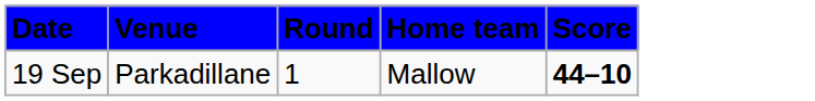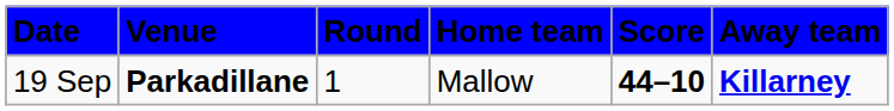 <table class="wikitable" style=" float:left; margin:0.5em auto; font-size:95%">
 <tr bgcolor="#0000FF">
 <td><strong>Date</strong></td>
 <td><strong>Venue</strong></td>
 <td><strong>Round</strong></td>
 <td><strong>Home team</strong></td>
 <td><strong>Score</strong></td>
+<td><strong>Away team</strong></td>
 </tr>
 <tr>
 <td>19 Sep</td>
-<td>Parkadillane</td>
+<td><strong>Parkadillane</strong></td>
 <td>1</td>
 <td>Mallow</td>
 <td><strong>44–10</strong></td>
+<td><strong><a href='#'>Killarney</a></strong></td>
 </tr>
 </table>
